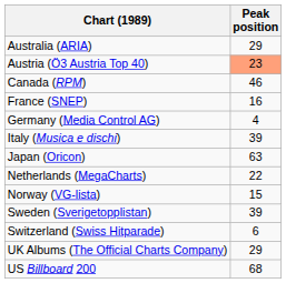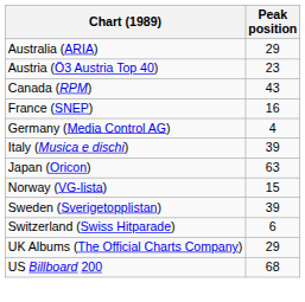 <table class="wikitable sortable" border="1" style="text-align:center;">
 <tr>
 <th scope="col">Chart (1989)</th>
 <th scope="col">Peak<br>position</th>
 </tr>
 <tr>
 <td align="left">Australia (<a href='#'>ARIA</a>)</td>
 <td>29</td>
 </tr>
 <tr>
 <td align="left">Austria (<a href='#'>Ö3 Austria Top 40</a>)</td>
-<td style="background: lightsalmon;">23</td>
+<td>23</td>
 </tr>
 <tr>
 <td align="left">Canada (<em><a href='#'>RPM</a></em>)</td>
-<td>46</td>
+<td>43</td>
 </tr>
 <tr>
 <td align="left">France (<a href='#'>SNEP</a>)</td>
 <td>16</td>
 </tr>
 <tr>
 <td align="left">Germany (<a href='#'>Media Control AG</a>)</td>
 <td>4</td>
 </tr>
 <tr>
 <td align="left">Italy (<em><a href='#'>Musica e dischi</a></em>)</td>
 <td>39</td>
 </tr>
 <tr>
 <td align="left">Japan (<a href='#'>Oricon</a>)</td>
 <td>63</td>
-</tr>
-<tr>
-<td align="left">Netherlands (<a href='#'>MegaCharts</a>)</td>
-<td>22</td>
 </tr>
 <tr>
 <td align="left">Norway (<a href='#'>VG-lista</a>)</td>
 <td>15</td>
 </tr>
 <tr>
 <td align="left">Sweden (<a href='#'>Sverigetopplistan</a>)</td>
 <td>39</td>
 </tr>
 <tr>
 <td align="left">Switzerland (<a href='#'>Swiss Hitparade</a>)</td>
 <td>6</td>
 </tr>
 <tr>
 <td align="left">UK Albums (<a href='#'>The Official Charts Company</a>)</td>
 <td>29</td>
 </tr>
 <tr>
 <td align="left">US <em><a href='#'>Billboard</a></em> <a href='#'>200</a></td>
 <td>68</td>
 </tr>
 </table>
